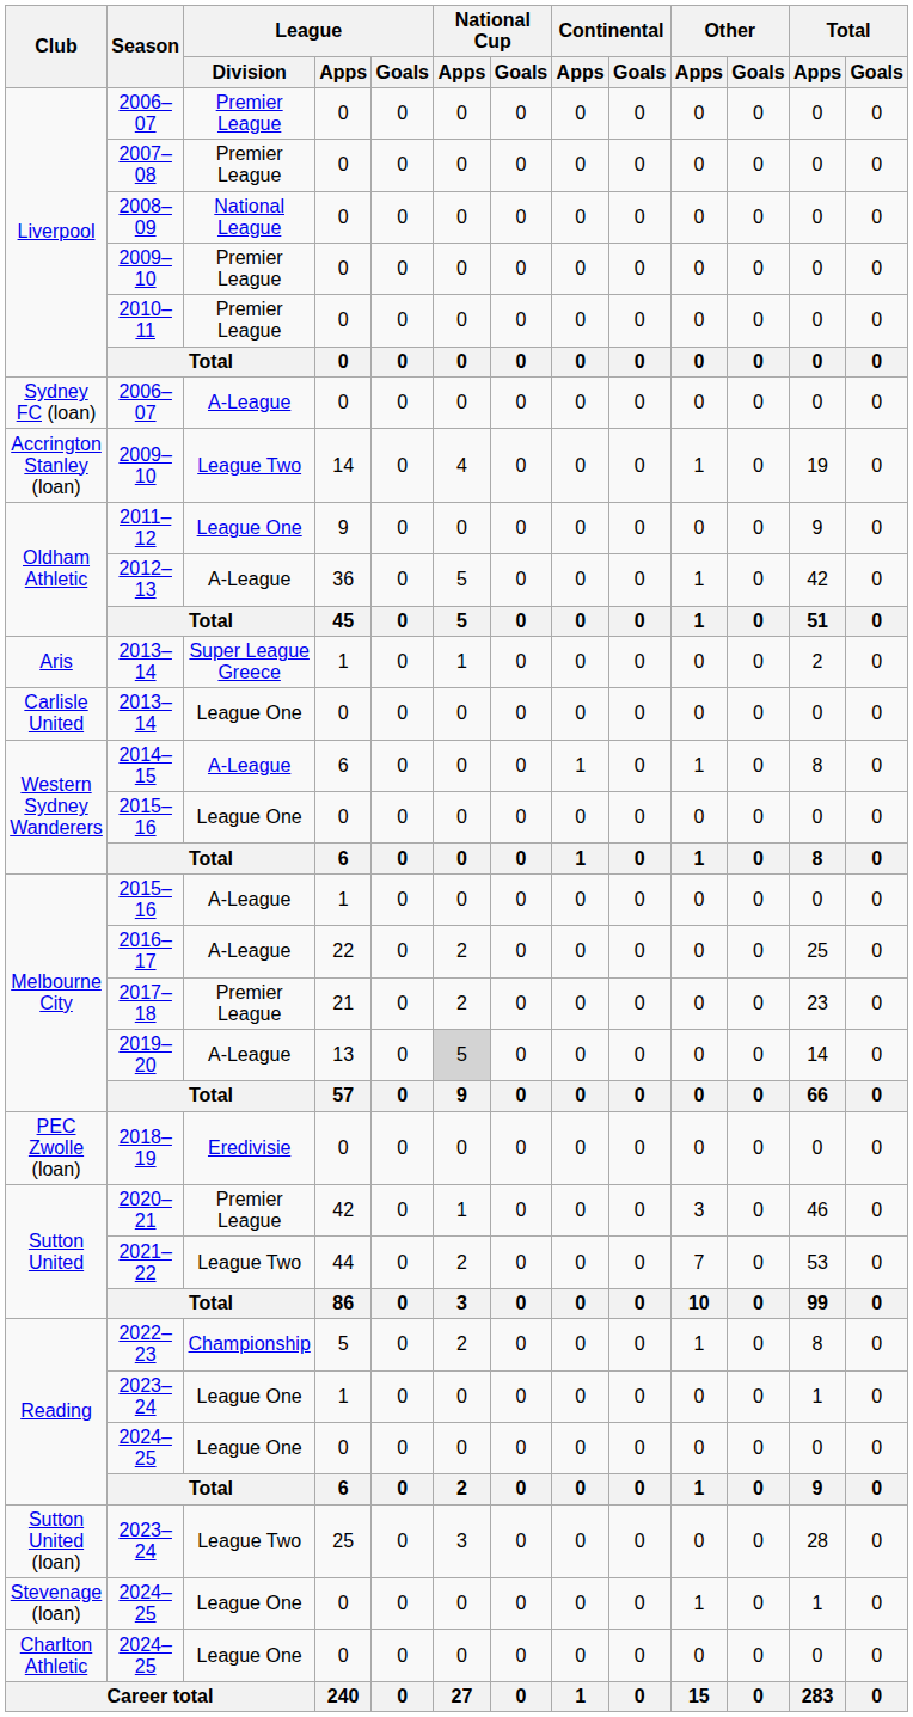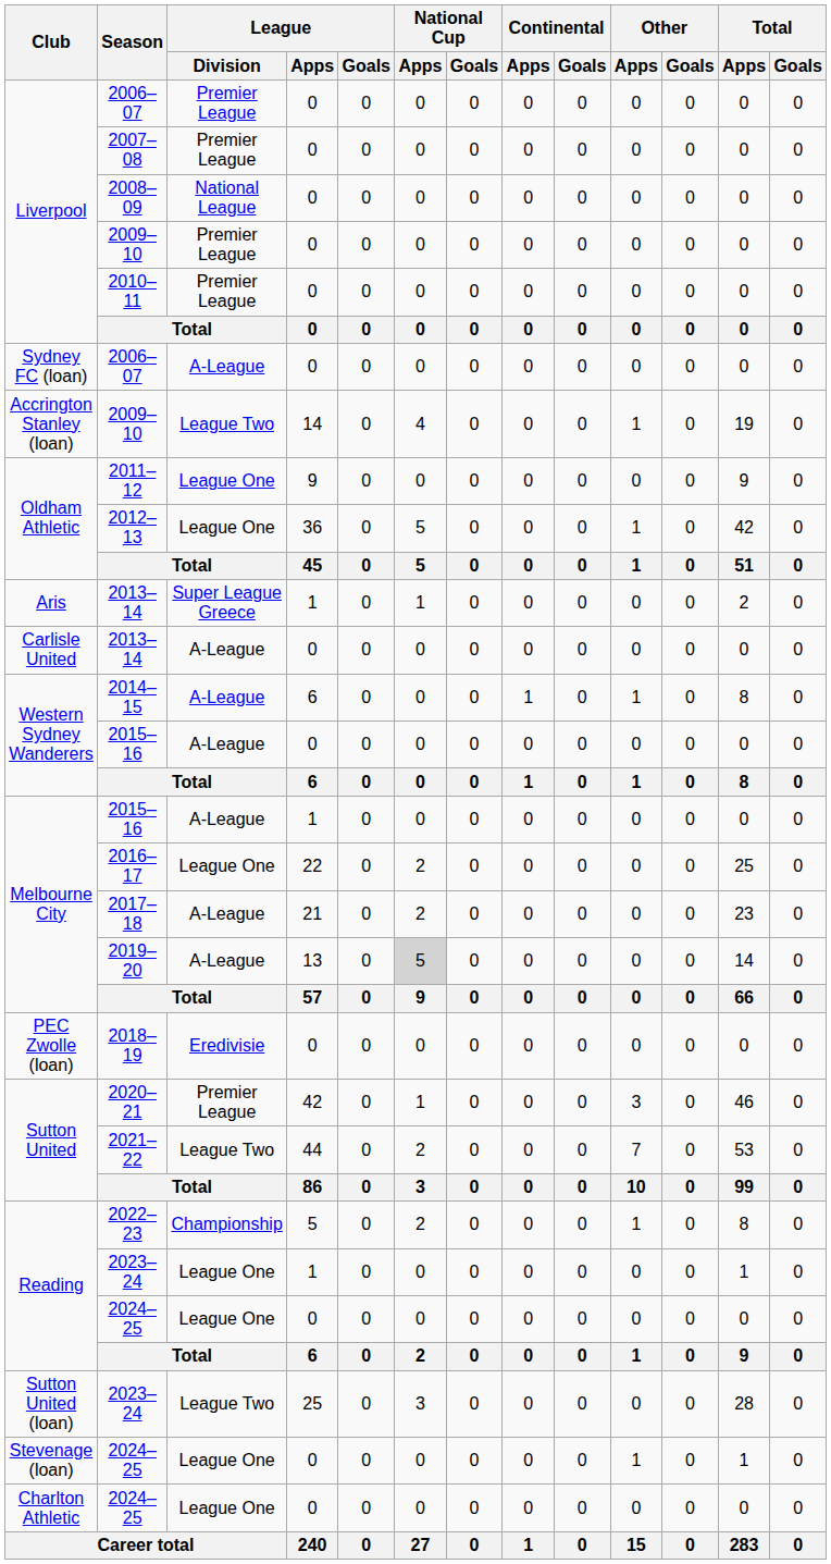 <table class="wikitable" style="text-align: center;">
 <tr>
 <th rowspan="2">Club</th>
 <th rowspan="2">Season</th>
 <th colspan="3">League</th>
 <th colspan="2">National Cup</th>
 <th colspan="2">Continental</th>
 <th colspan="2">Other</th>
 <th colspan="2">Total</th>
 </tr>
 <tr>
 <th>Division</th>
 <th>Apps</th>
 <th>Goals</th>
 <th>Apps</th>
 <th>Goals</th>
 <th>Apps</th>
 <th>Goals</th>
 <th>Apps</th>
 <th>Goals</th>
 <th>Apps</th>
 <th>Goals</th>
 </tr>
 <tr>
 <td rowspan="6"><a href='#'>Liverpool</a></td>
 <td><a href='#'>2006–07</a></td>
 <td><a href='#'>Premier League</a></td>
 <td>0</td>
 <td>0</td>
 <td>0</td>
 <td>0</td>
 <td>0</td>
 <td>0</td>
 <td>0</td>
 <td>0</td>
 <td>0</td>
 <td>0</td>
 </tr>
 <tr>
 <td><a href='#'>2007–08</a></td>
 <td>Premier League</td>
 <td>0</td>
 <td>0</td>
 <td>0</td>
 <td>0</td>
 <td>0</td>
 <td>0</td>
 <td>0</td>
 <td>0</td>
 <td>0</td>
 <td>0</td>
 </tr>
 <tr>
 <td><a href='#'>2008–09</a></td>
 <td><a href='#'>National League</a></td>
 <td>0</td>
 <td>0</td>
 <td>0</td>
 <td>0</td>
 <td>0</td>
 <td>0</td>
 <td>0</td>
 <td>0</td>
 <td>0</td>
 <td>0</td>
 </tr>
 <tr>
 <td><a href='#'>2009–10</a></td>
 <td>Premier League</td>
 <td>0</td>
 <td>0</td>
 <td>0</td>
 <td>0</td>
 <td>0</td>
 <td>0</td>
 <td>0</td>
 <td>0</td>
 <td>0</td>
 <td>0</td>
 </tr>
 <tr>
 <td><a href='#'>2010–11</a></td>
 <td>Premier League</td>
 <td>0</td>
 <td>0</td>
 <td>0</td>
 <td>0</td>
 <td>0</td>
 <td>0</td>
 <td>0</td>
 <td>0</td>
 <td>0</td>
 <td>0</td>
 </tr>
 <tr>
 <th colspan=2>Total</th>
 <th>0</th>
 <th>0</th>
 <th>0</th>
 <th>0</th>
 <th>0</th>
 <th>0</th>
 <th>0</th>
 <th>0</th>
 <th>0</th>
 <th>0</th>
 </tr>
 <tr>
 <td><a href='#'>Sydney FC</a> (loan)</td>
 <td><a href='#'>2006–07</a></td>
 <td><a href='#'>A-League</a></td>
 <td>0</td>
 <td>0</td>
 <td>0</td>
 <td>0</td>
 <td>0</td>
 <td>0</td>
 <td>0</td>
 <td>0</td>
 <td>0</td>
 <td>0</td>
 </tr>
 <tr>
 <td><a href='#'>Accrington Stanley</a> (loan)</td>
 <td><a href='#'>2009–10</a></td>
 <td><a href='#'>League Two</a></td>
 <td>14</td>
 <td>0</td>
 <td>4</td>
 <td>0</td>
 <td>0</td>
 <td>0</td>
 <td>1</td>
 <td>0</td>
 <td>19</td>
 <td>0</td>
 </tr>
 <tr>
 <td rowspan=3><a href='#'>Oldham Athletic</a></td>
 <td><a href='#'>2011–12</a></td>
 <td><a href='#'>League One</a></td>
 <td>9</td>
 <td>0</td>
 <td>0</td>
 <td>0</td>
 <td>0</td>
 <td>0</td>
 <td>0</td>
 <td>0</td>
 <td>9</td>
 <td>0</td>
 </tr>
 <tr>
 <td><a href='#'>2012–13</a></td>
-<td>A-League</td>
+<td>League One</td>
 <td>36</td>
 <td>0</td>
 <td>5</td>
 <td>0</td>
 <td>0</td>
 <td>0</td>
 <td>1</td>
 <td>0</td>
 <td>42</td>
 <td>0</td>
 </tr>
 <tr>
 <th colspan=2>Total</th>
 <th>45</th>
 <th>0</th>
 <th>5</th>
 <th>0</th>
 <th>0</th>
 <th>0</th>
 <th>1</th>
 <th>0</th>
 <th>51</th>
 <th>0</th>
 </tr>
 <tr>
 <td><a href='#'>Aris</a></td>
 <td><a href='#'>2013–14</a></td>
 <td><a href='#'>Super League Greece</a></td>
 <td>1</td>
 <td>0</td>
 <td>1</td>
 <td>0</td>
 <td>0</td>
 <td>0</td>
 <td>0</td>
 <td>0</td>
 <td>2</td>
 <td>0</td>
 </tr>
 <tr>
 <td><a href='#'>Carlisle United</a></td>
 <td><a href='#'>2013–14</a></td>
-<td>League One</td>
+<td>A-League</td>
 <td>0</td>
 <td>0</td>
 <td>0</td>
 <td>0</td>
 <td>0</td>
 <td>0</td>
 <td>0</td>
 <td>0</td>
 <td>0</td>
 <td>0</td>
 </tr>
 <tr>
 <td rowspan=3><a href='#'>Western Sydney Wanderers</a></td>
 <td><a href='#'>2014–15</a></td>
 <td><a href='#'>A-League</a></td>
 <td>6</td>
 <td>0</td>
 <td>0</td>
 <td>0</td>
 <td>1</td>
 <td>0</td>
 <td>1</td>
 <td>0</td>
 <td>8</td>
 <td>0</td>
 </tr>
 <tr>
 <td><a href='#'>2015–16</a></td>
-<td>League One</td>
+<td>A-League</td>
 <td>0</td>
 <td>0</td>
 <td>0</td>
 <td>0</td>
 <td>0</td>
 <td>0</td>
 <td>0</td>
 <td>0</td>
 <td>0</td>
 <td>0</td>
 </tr>
 <tr>
 <th colspan=2>Total</th>
 <th>6</th>
 <th>0</th>
 <th>0</th>
 <th>0</th>
 <th>1</th>
 <th>0</th>
 <th>1</th>
 <th>0</th>
 <th>8</th>
 <th>0</th>
 </tr>
 <tr>
 <td rowspan=5><a href='#'>Melbourne City</a></td>
 <td><a href='#'>2015–16</a></td>
 <td>A-League</td>
 <td>1</td>
 <td>0</td>
 <td>0</td>
 <td>0</td>
 <td>0</td>
 <td>0</td>
 <td>0</td>
 <td>0</td>
 <td>0</td>
 <td>0</td>
 </tr>
 <tr>
 <td><a href='#'>2016–17</a></td>
-<td>A-League</td>
+<td>League One</td>
 <td>22</td>
 <td>0</td>
 <td>2</td>
 <td>0</td>
 <td>0</td>
 <td>0</td>
 <td>0</td>
 <td>0</td>
 <td>25</td>
 <td>0</td>
 </tr>
 <tr>
 <td><a href='#'>2017–18</a></td>
-<td>Premier League</td>
+<td>A-League</td>
 <td>21</td>
 <td>0</td>
 <td>2</td>
 <td>0</td>
 <td>0</td>
 <td>0</td>
 <td>0</td>
 <td>0</td>
 <td>23</td>
 <td>0</td>
 </tr>
 <tr>
 <td><a href='#'>2019–20</a></td>
 <td>A-League</td>
 <td>13</td>
 <td>0</td>
 <td style="background: lightgrey;">5</td>
 <td>0</td>
 <td>0</td>
 <td>0</td>
 <td>0</td>
 <td>0</td>
 <td>14</td>
 <td>0</td>
 </tr>
 <tr>
 <th colspan=2>Total</th>
 <th>57</th>
 <th>0</th>
 <th>9</th>
 <th>0</th>
 <th>0</th>
 <th>0</th>
 <th>0</th>
 <th>0</th>
 <th>66</th>
 <th>0</th>
 </tr>
 <tr>
 <td><a href='#'>PEC Zwolle</a> (loan)</td>
 <td><a href='#'>2018–19</a></td>
 <td><a href='#'>Eredivisie</a></td>
 <td>0</td>
 <td>0</td>
 <td>0</td>
 <td>0</td>
 <td>0</td>
 <td>0</td>
 <td>0</td>
 <td>0</td>
 <td>0</td>
 <td>0</td>
 </tr>
 <tr>
 <td rowspan=3><a href='#'>Sutton United</a></td>
 <td><a href='#'>2020–21</a></td>
 <td>Premier League</td>
 <td>42</td>
 <td>0</td>
 <td>1</td>
 <td>0</td>
 <td>0</td>
 <td>0</td>
 <td>3</td>
 <td>0</td>
 <td>46</td>
 <td>0</td>
 </tr>
 <tr>
 <td><a href='#'>2021–22</a></td>
 <td>League Two</td>
 <td>44</td>
 <td>0</td>
 <td>2</td>
 <td>0</td>
 <td>0</td>
 <td>0</td>
 <td>7</td>
 <td>0</td>
 <td>53</td>
 <td>0</td>
 </tr>
 <tr>
 <th colspan=2>Total</th>
 <th>86</th>
 <th>0</th>
 <th>3</th>
 <th>0</th>
 <th>0</th>
 <th>0</th>
 <th>10</th>
 <th>0</th>
 <th>99</th>
 <th>0</th>
 </tr>
 <tr>
 <td rowspan=4><a href='#'>Reading</a></td>
 <td><a href='#'>2022–23</a></td>
 <td><a href='#'>Championship</a></td>
 <td>5</td>
 <td>0</td>
 <td>2</td>
 <td>0</td>
 <td>0</td>
 <td>0</td>
 <td>1</td>
 <td>0</td>
 <td>8</td>
 <td>0</td>
 </tr>
 <tr>
 <td><a href='#'>2023–24</a></td>
 <td>League One</td>
 <td>1</td>
 <td>0</td>
 <td>0</td>
 <td>0</td>
 <td>0</td>
 <td>0</td>
 <td>0</td>
 <td>0</td>
 <td>1</td>
 <td>0</td>
 </tr>
 <tr>
 <td><a href='#'>2024–25</a></td>
 <td>League One</td>
 <td>0</td>
 <td>0</td>
 <td>0</td>
 <td>0</td>
 <td>0</td>
 <td>0</td>
 <td>0</td>
 <td>0</td>
 <td>0</td>
 <td>0</td>
 </tr>
 <tr>
 <th colspan=2>Total</th>
 <th>6</th>
 <th>0</th>
 <th>2</th>
 <th>0</th>
 <th>0</th>
 <th>0</th>
 <th>1</th>
 <th>0</th>
 <th>9</th>
 <th>0</th>
 </tr>
 <tr>
 <td><a href='#'>Sutton United</a> (loan)</td>
 <td><a href='#'>2023–24</a></td>
 <td>League Two</td>
 <td>25</td>
 <td>0</td>
 <td>3</td>
 <td>0</td>
 <td>0</td>
 <td>0</td>
 <td>0</td>
 <td>0</td>
 <td>28</td>
 <td>0</td>
 </tr>
 <tr>
 <td><a href='#'>Stevenage</a> (loan)</td>
 <td><a href='#'>2024–25</a></td>
 <td>League One</td>
 <td>0</td>
 <td>0</td>
 <td>0</td>
 <td>0</td>
 <td>0</td>
 <td>0</td>
 <td>1</td>
 <td>0</td>
 <td>1</td>
 <td>0</td>
 </tr>
 <tr>
 <td><a href='#'>Charlton Athletic</a></td>
 <td><a href='#'>2024–25</a></td>
 <td>League One</td>
 <td>0</td>
 <td>0</td>
 <td>0</td>
 <td>0</td>
 <td>0</td>
 <td>0</td>
 <td>0</td>
 <td>0</td>
 <td>0</td>
 <td>0</td>
 </tr>
 <tr>
 <th colspan=3>Career total</th>
 <th>240</th>
 <th>0</th>
 <th>27</th>
 <th>0</th>
 <th>1</th>
 <th>0</th>
 <th>15</th>
 <th>0</th>
 <th>283</th>
 <th>0</th>
 </tr>
 </table>
